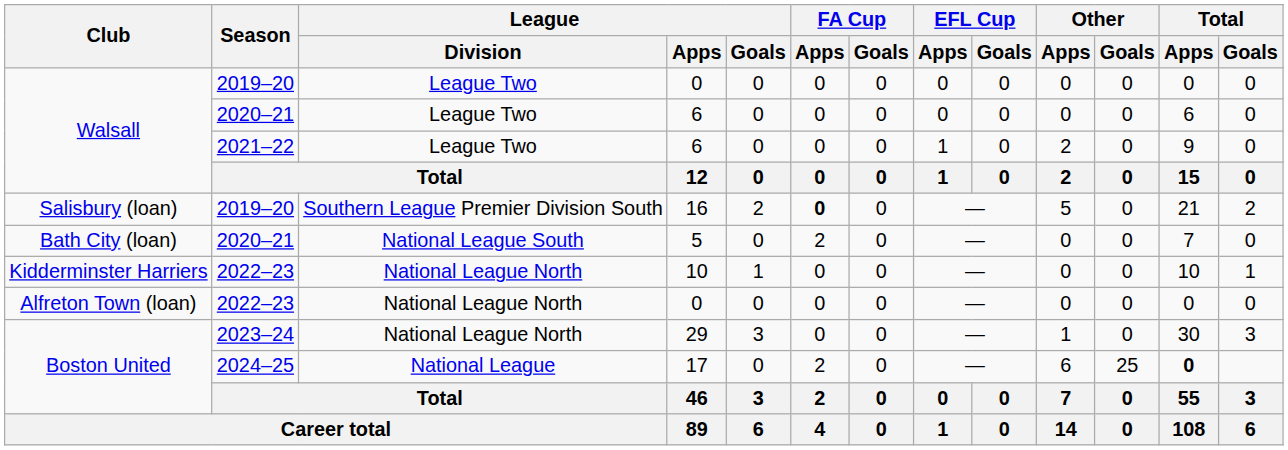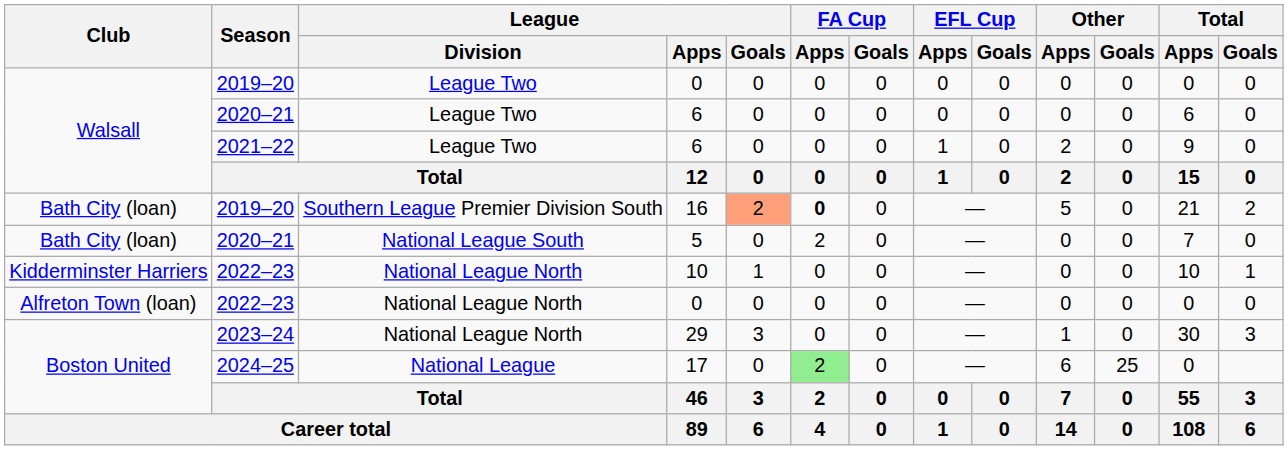 <table class="wikitable" style="text-align: center">
 <tr>
 <th rowspan="2">Club</th>
 <th rowspan="2">Season</th>
 <th colspan="3">League</th>
 <th colspan="2"><a href='#'>FA Cup</a></th>
 <th colspan="2"><a href='#'>EFL Cup</a></th>
 <th colspan="2">Other</th>
 <th colspan="2">Total</th>
 </tr>
 <tr>
 <th>Division</th>
 <th>Apps</th>
 <th>Goals</th>
 <th>Apps</th>
 <th>Goals</th>
 <th>Apps</th>
 <th>Goals</th>
 <th>Apps</th>
 <th>Goals</th>
 <th>Apps</th>
 <th>Goals</th>
 </tr>
 <tr>
 <td rowspan="4"><a href='#'>Walsall</a></td>
 <td><a href='#'>2019–20</a></td>
 <td><a href='#'>League Two</a></td>
 <td>0</td>
 <td>0</td>
 <td>0</td>
 <td>0</td>
 <td>0</td>
 <td>0</td>
 <td>0</td>
 <td>0</td>
 <td>0</td>
 <td>0</td>
 </tr>
 <tr>
 <td><a href='#'>2020–21</a></td>
 <td>League Two</td>
 <td>6</td>
 <td>0</td>
 <td>0</td>
 <td>0</td>
 <td>0</td>
 <td>0</td>
 <td>0</td>
 <td>0</td>
 <td>6</td>
 <td>0</td>
 </tr>
 <tr>
 <td><a href='#'>2021–22</a></td>
 <td>League Two</td>
 <td>6</td>
 <td>0</td>
 <td>0</td>
 <td>0</td>
 <td>1</td>
 <td>0</td>
 <td>2</td>
 <td>0</td>
 <td>9</td>
 <td>0</td>
 </tr>
 <tr>
 <th colspan="2">Total</th>
 <th>12</th>
 <th>0</th>
 <th>0</th>
 <th>0</th>
 <th>1</th>
 <th>0</th>
 <th>2</th>
 <th>0</th>
 <th>15</th>
 <th>0</th>
 </tr>
 <tr>
-<td><a href='#'>Salisbury</a> (loan)</td>
+<td><a href='#'>Bath City</a> (loan)</td>
 <td><a href='#'>2019–20</a></td>
 <td><a href='#'>Southern League</a> Premier Division South</td>
 <td>16</td>
-<td>2</td>
+<td style="background: lightsalmon;">2</td>
 <td><strong>0</strong></td>
 <td>0</td>
 <td colspan="2">—</td>
 <td>5</td>
 <td>0</td>
 <td>21</td>
 <td>2</td>
 </tr>
 <tr>
 <td><a href='#'>Bath City</a> (loan)</td>
 <td><a href='#'>2020–21</a></td>
 <td><a href='#'>National League South</a></td>
 <td>5</td>
 <td>0</td>
 <td>2</td>
 <td>0</td>
 <td colspan="2">—</td>
 <td>0</td>
 <td>0</td>
 <td>7</td>
 <td>0</td>
 </tr>
 <tr>
 <td><a href='#'>Kidderminster Harriers</a></td>
 <td><a href='#'>2022–23</a></td>
 <td><a href='#'>National League North</a></td>
 <td>10</td>
 <td>1</td>
 <td>0</td>
 <td>0</td>
 <td colspan="2">—</td>
 <td>0</td>
 <td>0</td>
 <td>10</td>
 <td>1</td>
 </tr>
 <tr>
 <td><a href='#'>Alfreton Town</a> (loan)</td>
 <td><a href='#'>2022–23</a></td>
 <td>National League North</td>
 <td>0</td>
 <td>0</td>
 <td>0</td>
 <td>0</td>
 <td colspan="2">—</td>
 <td>0</td>
 <td>0</td>
 <td>0</td>
 <td>0</td>
 </tr>
 <tr>
 <td rowspan="3"><a href='#'>Boston United</a></td>
 <td><a href='#'>2023–24</a></td>
 <td>National League North</td>
 <td>29</td>
 <td>3</td>
 <td>0</td>
 <td>0</td>
 <td colspan="2">—</td>
 <td>1</td>
 <td>0</td>
 <td>30</td>
 <td>3</td>
 </tr>
 <tr>
 <td><a href='#'>2024–25</a></td>
 <td><a href='#'>National League</a></td>
 <td>17</td>
 <td>0</td>
-<td>2</td>
+<td style="background: lightgreen;">2</td>
 <td>0</td>
 <td colspan="2">—</td>
 <td>6</td>
 <td>25</td>
-<td><strong>0</strong></td>
+<td>0</td>
 </tr>
 <tr>
 <th colspan="2">Total</th>
 <th>46</th>
 <th>3</th>
 <th>2</th>
 <th>0</th>
 <th>0</th>
 <th>0</th>
 <th>7</th>
 <th>0</th>
 <th>55</th>
 <th>3</th>
 </tr>
 <tr>
 <th colspan="3">Career total</th>
 <th>89</th>
 <th>6</th>
 <th>4</th>
 <th>0</th>
 <th>1</th>
 <th>0</th>
 <th>14</th>
 <th>0</th>
 <th>108</th>
 <th>6</th>
 </tr>
 </table>
